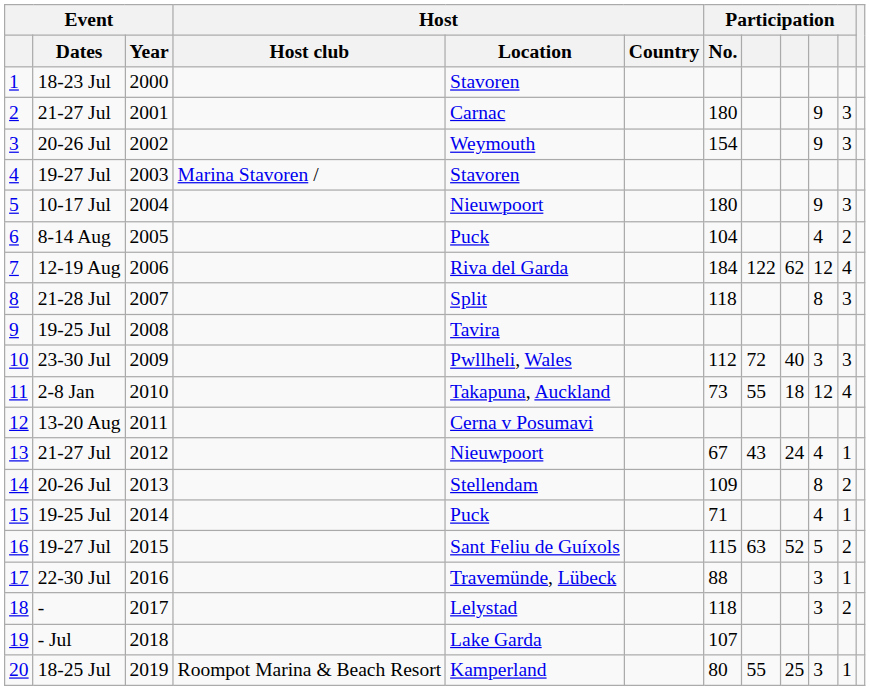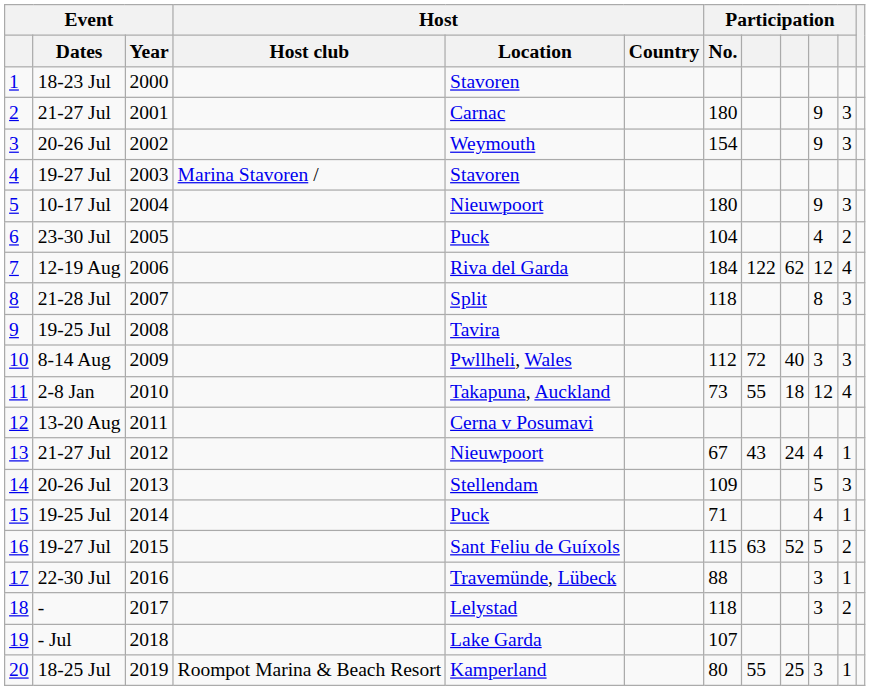 <table class="wikitable sortable">
 <tr>
 <th colspan=3>Event</th>
 <th colspan=3>Host</th>
 <th colspan=5>Participation</th>
 <th rowspan=2></th>
 </tr>
 <tr>
 <th></th>
 <th>Dates</th>
 <th>Year</th>
 <th>Host club</th>
 <th>Location</th>
 <th>Country</th>
 <th>No.</th>
 <th></th>
 <th></th>
 <th></th>
 <th></th>
 </tr>
 <tr>
 <td><a href='#'>1</a></td>
 <td>18-23 Jul</td>
 <td>2000</td>
 <td></td>
 <td><a href='#'>Stavoren</a></td>
 <td></td>
 <td></td>
 <td></td>
 <td></td>
 <td></td>
 <td></td>
 <td></td>
 </tr>
 <tr>
 <td><a href='#'>2</a></td>
 <td>21-27 Jul</td>
 <td>2001</td>
 <td></td>
 <td><a href='#'>Carnac</a></td>
 <td></td>
 <td>180</td>
 <td></td>
 <td></td>
 <td>9</td>
 <td>3</td>
 <td></td>
 </tr>
 <tr>
 <td><a href='#'>3</a></td>
 <td>20-26 Jul</td>
 <td>2002</td>
 <td></td>
 <td><a href='#'>Weymouth</a></td>
 <td></td>
 <td>154</td>
 <td></td>
 <td></td>
 <td>9</td>
 <td>3</td>
 <td></td>
 </tr>
 <tr>
 <td><a href='#'>4</a></td>
 <td>19-27 Jul</td>
 <td>2003</td>
 <td><a href='#'>Marina Stavoren</a> /<br></td>
 <td><a href='#'>Stavoren</a></td>
 <td></td>
 <td></td>
 <td></td>
 <td></td>
 <td></td>
 <td></td>
 <td></td>
 </tr>
 <tr>
 <td><a href='#'>5</a></td>
 <td>10-17 Jul</td>
 <td>2004</td>
 <td></td>
 <td><a href='#'>Nieuwpoort</a></td>
 <td></td>
 <td>180</td>
 <td></td>
 <td></td>
 <td>9</td>
 <td>3</td>
 <td></td>
 </tr>
 <tr>
 <td><a href='#'>6</a></td>
-<td>8-14 Aug</td>
+<td>23-30 Jul</td>
 <td>2005</td>
 <td></td>
 <td><a href='#'>Puck</a></td>
 <td></td>
 <td>104</td>
 <td></td>
 <td></td>
 <td>4</td>
 <td>2</td>
 <td></td>
 </tr>
 <tr>
 <td><a href='#'>7</a></td>
 <td>12-19 Aug</td>
 <td>2006</td>
 <td></td>
 <td><a href='#'>Riva del Garda</a></td>
 <td></td>
 <td>184</td>
 <td>122</td>
 <td>62</td>
 <td>12</td>
 <td>4</td>
 <td></td>
 </tr>
 <tr>
 <td><a href='#'>8</a></td>
 <td>21-28 Jul</td>
 <td>2007</td>
 <td></td>
 <td><a href='#'>Split</a></td>
 <td></td>
 <td>118</td>
 <td></td>
 <td></td>
 <td>8</td>
 <td>3</td>
 <td></td>
 </tr>
 <tr>
 <td><a href='#'>9</a></td>
 <td>19-25 Jul</td>
 <td>2008</td>
 <td></td>
 <td><a href='#'>Tavira</a></td>
 <td></td>
 <td></td>
 <td></td>
 <td></td>
 <td></td>
 <td></td>
 <td></td>
 </tr>
 <tr>
 <td><a href='#'>10</a></td>
-<td>23-30 Jul</td>
+<td>8-14 Aug</td>
 <td>2009</td>
 <td></td>
 <td><a href='#'>Pwllheli</a>, <a href='#'>Wales</a></td>
 <td></td>
 <td>112</td>
 <td>72</td>
 <td>40</td>
 <td>3</td>
 <td>3</td>
 <td></td>
 </tr>
 <tr>
 <td><a href='#'>11</a></td>
 <td>2-8 Jan</td>
 <td>2010</td>
 <td></td>
 <td><a href='#'>Takapuna</a>, <a href='#'>Auckland</a></td>
 <td></td>
 <td>73</td>
 <td>55</td>
 <td>18</td>
 <td>12</td>
 <td>4</td>
 <td></td>
 </tr>
 <tr>
 <td><a href='#'>12</a></td>
 <td>13-20 Aug</td>
 <td>2011</td>
 <td></td>
 <td><a href='#'>Cerna v Posumavi</a></td>
 <td></td>
 <td></td>
 <td></td>
 <td></td>
 <td></td>
 <td></td>
 <td></td>
 </tr>
 <tr>
 <td><a href='#'>13</a></td>
 <td>21-27 Jul</td>
 <td>2012</td>
 <td></td>
 <td><a href='#'>Nieuwpoort</a></td>
 <td></td>
 <td>67</td>
 <td>43</td>
 <td>24</td>
 <td>4</td>
 <td>1</td>
 <td></td>
 </tr>
 <tr>
 <td><a href='#'>14</a></td>
 <td>20-26 Jul</td>
 <td>2013</td>
 <td></td>
 <td><a href='#'>Stellendam</a></td>
 <td></td>
 <td>109</td>
 <td></td>
 <td></td>
-<td>8</td>
-<td>2</td>
+<td>5</td>
+<td>3</td>
 <td></td>
 </tr>
 <tr>
 <td><a href='#'>15</a></td>
 <td>19-25 Jul</td>
 <td>2014</td>
 <td></td>
 <td><a href='#'>Puck</a></td>
 <td></td>
 <td>71</td>
 <td></td>
 <td></td>
 <td>4</td>
 <td>1</td>
 <td></td>
 </tr>
 <tr>
 <td><a href='#'>16</a></td>
 <td>19-27 Jul</td>
 <td>2015</td>
 <td></td>
 <td><a href='#'>Sant Feliu de Guíxols</a></td>
 <td></td>
 <td>115</td>
 <td>63</td>
 <td>52</td>
 <td>5</td>
 <td>2</td>
 <td></td>
 </tr>
 <tr>
 <td><a href='#'>17</a></td>
 <td>22-30 Jul</td>
 <td>2016</td>
 <td></td>
 <td><a href='#'>Travemünde</a>, <a href='#'>Lübeck</a></td>
 <td></td>
 <td>88</td>
 <td></td>
 <td></td>
 <td>3</td>
 <td>1</td>
 <td></td>
 </tr>
 <tr>
 <td><a href='#'>18</a></td>
 <td>-</td>
 <td>2017</td>
 <td></td>
 <td><a href='#'>Lelystad</a></td>
 <td></td>
 <td>118</td>
 <td></td>
 <td></td>
 <td>3</td>
 <td>2</td>
 <td></td>
 </tr>
 <tr>
 <td><a href='#'>19</a></td>
 <td>- Jul</td>
 <td>2018</td>
 <td></td>
 <td><a href='#'>Lake Garda</a></td>
 <td></td>
 <td>107</td>
 <td></td>
 <td></td>
 <td></td>
 <td></td>
 <td></td>
 </tr>
 <tr>
 <td><a href='#'>20</a></td>
 <td>18-25 Jul</td>
 <td>2019</td>
 <td>Roompot Marina & Beach Resort</td>
 <td><a href='#'>Kamperland</a></td>
 <td></td>
 <td>80</td>
 <td>55</td>
 <td>25</td>
 <td>3</td>
 <td>1</td>
 <td></td>
 </tr>
 </table>
